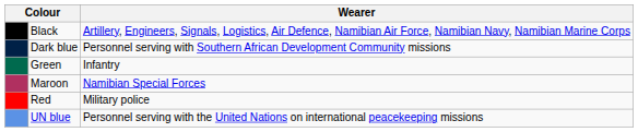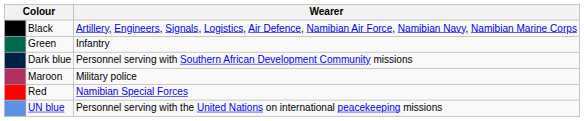 <table class="wikitable">
 <tr>
 <th colspan="2">Colour</th>
 <th>Wearer</th>
 </tr>
 <tr>
 <td style="background:black;">      </td>
 <td>Black</td>
 <td><a href='#'>Artillery</a>, <a href='#'>Engineers</a>, <a href='#'>Signals</a>, <a href='#'>Logistics</a>, <a href='#'>Air Defence</a>, <a href='#'>Namibian Air Force</a>, <a href='#'>Namibian Navy</a>, <a href='#'>Namibian Marine Corps</a></td>
 </tr>
 <tr>
+<td style="background:#006A4E;"></td>
+<td>Green</td>
+<td>Infantry</td>
+</tr>
+<tr>
 <td style="background:#002147;"></td>
 <td>Dark blue</td>
 <td>Personnel serving with <a href='#'>Southern African Development Community</a> missions</td>
 </tr>
 <tr>
-<td style="background:#006A4E;"></td>
-<td>Green</td>
-<td>Infantry</td>
-</tr>
-<tr>
 <td style="background:#B03060;"></td>
 <td>Maroon</td>
-<td><a href='#'>Namibian Special Forces</a></td>
+<td>Military police</td>
 </tr>
 <tr>
 <td style="background:red;"></td>
 <td>Red</td>
-<td>Military police</td>
+<td><a href='#'>Namibian Special Forces</a></td>
 </tr>
 <tr>
 <td style="background:#5B92E5;"></td>
 <td><a href='#'>UN blue</a></td>
 <td>Personnel serving with the <a href='#'>United Nations</a> on international <a href='#'>peacekeeping</a> missions</td>
 </tr>
 </table>
